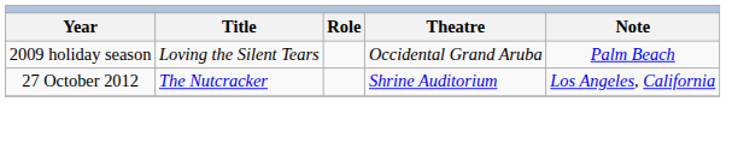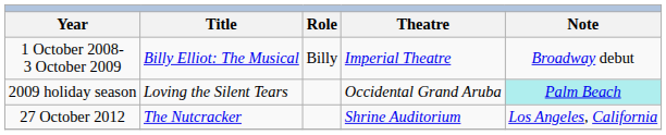 <table class="wikitable">
 <tr>
 <th colspan="5" style="background: LightSteelBlue;"></th>
 </tr>
 <tr>
 <th>Year</th>
 <th>Title</th>
 <th>Role</th>
 <th>Theatre</th>
 <th>Note</th>
 </tr>
 <tr>
+<td rowspan="1" style="text-align:center;">1 October 2008-<br>3 October 2009</td>
+<td style="text-align:center;"><em><a href='#'>Billy Elliot: The Musical</a></em></td>
+<td style="text-align:center;">Billy</td>
+<td><em><a href='#'>Imperial Theatre</a></em></td>
+<td style="text-align:center;"><em><a href='#'>Broadway</a></em> debut</td>
+</tr>
+<tr>
 <td rowspan="1" style="text-align:center;">2009 holiday season</td>
 <td><em>Loving the Silent Tears</em></td>
 <td></td>
 <td><em>Occidental Grand Aruba</em></td>
-<td style="text-align:center;"><em><a href='#'>Palm Beach</a></em></td>
+<td style="background: paleturquoise; text-align:center;"><em><a href='#'>Palm Beach</a></em></td>
 </tr>
 <tr>
 <td rowspan="1" style="text-align:center;">27 October 2012</td>
 <td><em><a href='#'>The Nutcracker</a></em></td>
 <td></td>
 <td><em><a href='#'>Shrine Auditorium</a></em></td>
 <td style="text-align:center;"><em><a href='#'>Los Angeles</a>, <a href='#'>California</a></em></td>
 </tr>
 <tr>
 </tr>
 </table>
